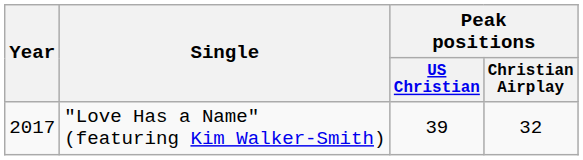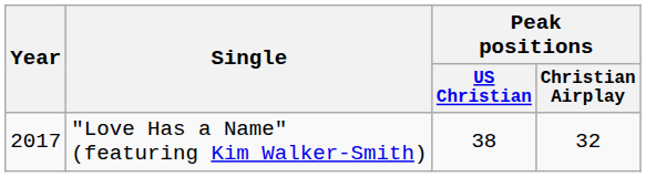 <table class="wikitable" style="text-align:center;">
 <tr>
 <th rowspan="2">Year</th>
 <th rowspan="2">Single</th>
 <th colspan="3">Peak<br>positions</th>
 </tr>
 <tr style="font-size:smaller;">
 <th width="45"><a href='#'>US Christian</a><br></th>
 <th width="45">Christian Airplay<br></th>
 </tr>
 <tr>
 <td>2017</td>
 <td align="left">"Love Has a Name" <br> (featuring <a href='#'>Kim Walker-Smith</a>)</td>
-<td>39</td>
+<td>38</td>
 <td>32</td>
 </tr>
 </table>
